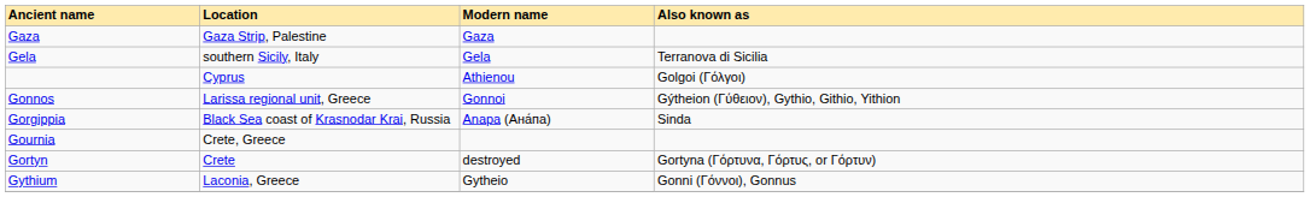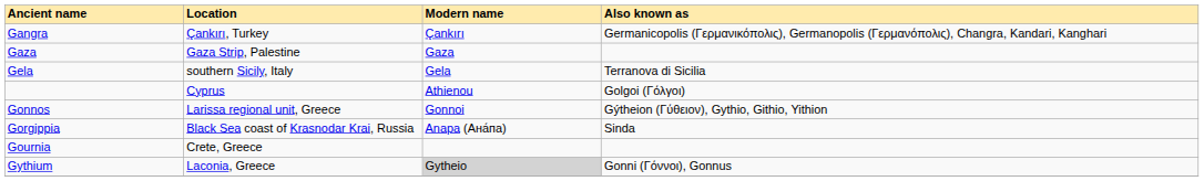 <table class="wikitable" width="100%">
 <tr>
 <td width="15%" bgcolor="#FFEBAD"><strong>Ancient name</strong></td>
 <td width="20%" bgcolor="#FFEBAD"><strong>Location</strong></td>
 <td width="15%" bgcolor="#FFEBAD"><strong>Modern name</strong></td>
 <td width="50%" bgcolor="#FFEBAD"><strong>Also known as</strong></td>
+</tr>
+<tr>
+<td><a href='#'>Gangra</a></td>
+<td><a href='#'>Çankırı</a>, Turkey</td>
+<td><a href='#'>Çankırı</a></td>
+<td>Germanicopolis (Γερμανικόπολις), Germanopolis (Γερμανόπολις), Changra, Kandari, Kanghari</td>
 </tr>
 <tr>
 <td><a href='#'>Gaza</a></td>
 <td><a href='#'>Gaza Strip</a>, Palestine</td>
 <td><a href='#'>Gaza</a></td>
 <td></td>
 </tr>
 <tr>
 <td><a href='#'>Gela</a></td>
 <td>southern <a href='#'>Sicily</a>, Italy</td>
 <td><a href='#'>Gela</a></td>
 <td>Terranova di Sicilia</td>
 </tr>
 <tr>
 <td></td>
 <td><a href='#'>Cyprus</a></td>
 <td><a href='#'>Athienou</a></td>
 <td>Golgoi (Γόλγοι)</td>
 </tr>
 <tr>
 <td><a href='#'>Gonnos</a></td>
 <td><a href='#'>Larissa regional unit</a>, Greece</td>
 <td><a href='#'>Gonnoi</a></td>
 <td>Gýtheion (Γύθειον), Gythio, Githio, Yithion</td>
 </tr>
 <tr>
 <td><a href='#'>Gorgippia</a></td>
 <td><a href='#'>Black Sea</a> coast of <a href='#'>Krasnodar Krai</a>, Russia</td>
 <td><a href='#'>Anapa</a> (Ана́па)</td>
 <td>Sinda</td>
 </tr>
 <tr>
 <td><a href='#'>Gournia</a></td>
 <td>Crete, Greece</td>
 <td></td>
 <td></td>
 </tr>
 <tr>
-<td><a href='#'>Gortyn</a></td>
-<td><a href='#'>Crete</a></td>
-<td>destroyed</td>
-<td>Gortyna (Γόρτυνα, Γόρτυς, or Γόρτυν)</td>
-</tr>
-<tr>
 <td><a href='#'>Gythium</a></td>
 <td><a href='#'>Laconia</a>, Greece</td>
-<td>Gytheio</td>
+<td style="background: lightgrey;">Gytheio</td>
 <td>Gonni (Γόννοι), Gonnus</td>
 </tr>
 <tr>
 </tr>
 </table>
